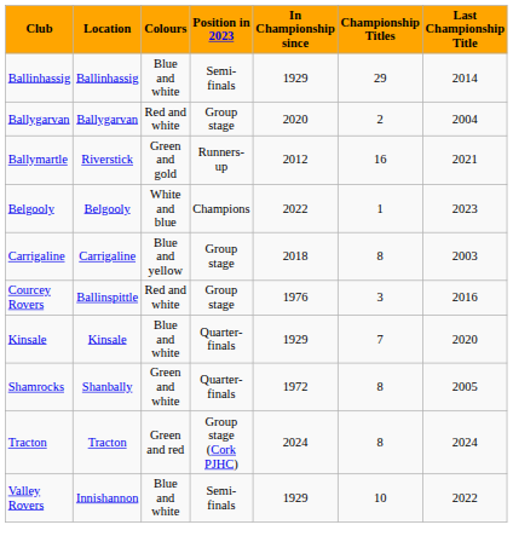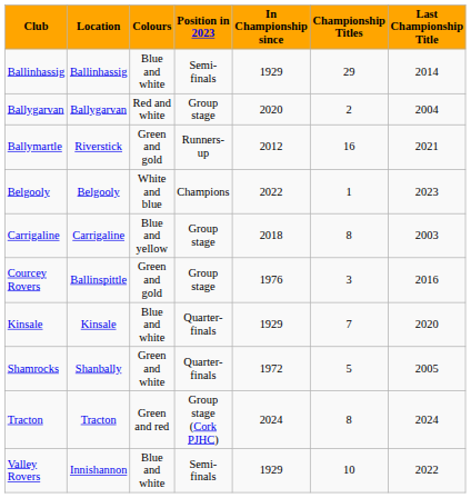 <table class="wikitable sortable" style="text-align:center">
 <tr>
 <th style="background:orange;color:black">Club</th>
 <th style="background:orange;color:black">Location</th>
 <th style="background:orange;color:black">Colours</th>
 <th style="background:orange;color:black">Position in <a href='#'>2023</a></th>
 <th style="background:orange;color:black">In Championship since</th>
 <th style="background:orange;color:black">Championship Titles</th>
 <th style="background:orange;color:black">Last Championship Title</th>
 </tr>
 <tr>
 <td style="text-align:left"> <a href='#'>Ballinhassig</a></td>
 <td><a href='#'>Ballinhassig</a></td>
 <td>Blue and white</td>
 <td>Semi-finals</td>
 <td>1929</td>
 <td>29</td>
 <td>2014</td>
 </tr>
 <tr>
 <td style="text-align:left"> <a href='#'>Ballygarvan</a></td>
 <td><a href='#'>Ballygarvan</a></td>
 <td>Red and white</td>
 <td>Group stage</td>
 <td>2020</td>
 <td>2</td>
 <td>2004</td>
 </tr>
 <tr>
 <td style="text-align:left"> <a href='#'>Ballymartle</a></td>
 <td><a href='#'>Riverstick</a></td>
 <td>Green and gold</td>
 <td>Runners-up</td>
 <td>2012</td>
 <td>16</td>
 <td>2021</td>
 </tr>
 <tr>
 <td style="text-align:left"> <a href='#'>Belgooly</a></td>
 <td><a href='#'>Belgooly</a></td>
 <td>White and blue</td>
 <td>Champions</td>
 <td>2022</td>
 <td>1</td>
 <td>2023</td>
 </tr>
 <tr>
 <td style="text-align:left"> <a href='#'>Carrigaline</a></td>
 <td><a href='#'>Carrigaline</a></td>
 <td>Blue and yellow</td>
 <td>Group stage</td>
 <td>2018</td>
 <td>8</td>
 <td>2003</td>
 </tr>
 <tr>
 <td style="text-align:left"> <a href='#'>Courcey Rovers</a></td>
 <td><a href='#'>Ballinspittle</a></td>
-<td>Red and white</td>
+<td>Green and gold</td>
 <td>Group stage</td>
 <td>1976</td>
 <td>3</td>
 <td>2016</td>
 </tr>
 <tr>
 <td style="text-align:left"> <a href='#'>Kinsale</a></td>
 <td><a href='#'>Kinsale</a></td>
 <td>Blue and white</td>
 <td>Quarter-finals</td>
 <td>1929</td>
 <td>7</td>
 <td>2020</td>
 </tr>
 <tr>
 <td style="text-align:left"> <a href='#'>Shamrocks</a></td>
 <td><a href='#'>Shanbally</a></td>
 <td>Green and white</td>
 <td>Quarter-finals</td>
 <td>1972</td>
-<td>8</td>
+<td>5</td>
 <td>2005</td>
 </tr>
 <tr>
 <td style="text-align:left"> <a href='#'>Tracton</a></td>
 <td><a href='#'>Tracton</a></td>
 <td>Green and red</td>
 <td>Group stage (<a href='#'>Cork PJHC</a>)</td>
 <td>2024</td>
 <td>8</td>
 <td>2024</td>
 </tr>
 <tr>
 <td style="text-align:left"> <a href='#'>Valley Rovers</a></td>
 <td><a href='#'>Innishannon</a></td>
 <td>Blue and white</td>
 <td>Semi-finals</td>
 <td>1929</td>
 <td>10</td>
 <td>2022</td>
 </tr>
 </table>
